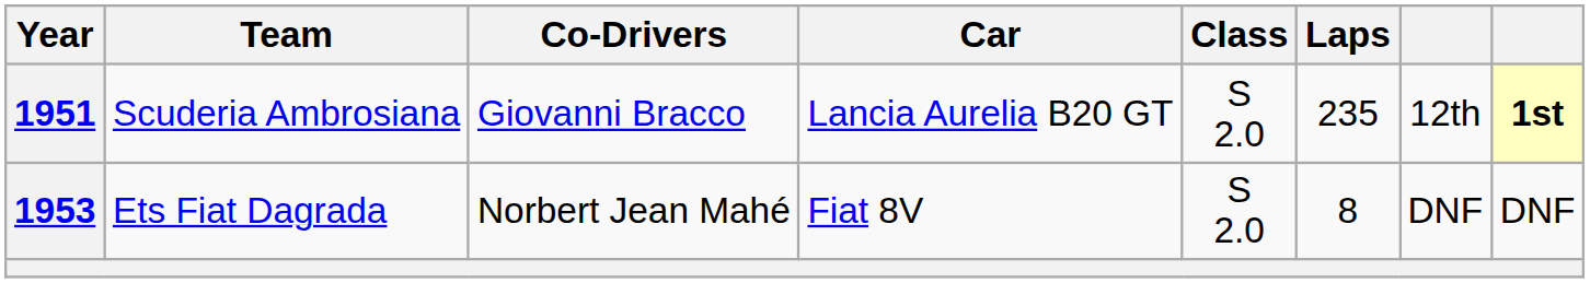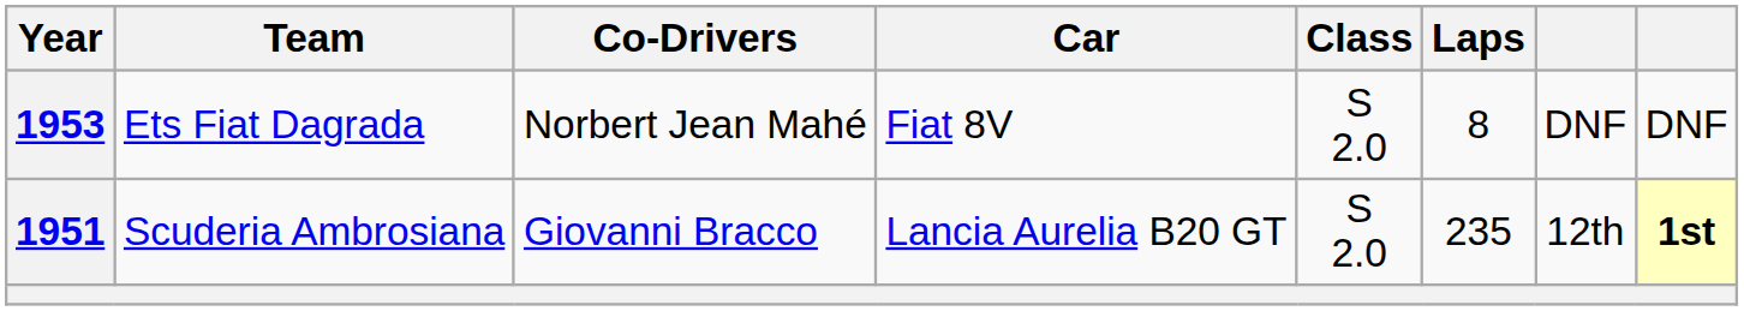 <table class="wikitable" style="text-align:center; font-size:90%">
 <tr>
 <th>Year</th>
 <th>Team</th>
 <th>Co-Drivers</th>
 <th>Car</th>
 <th>Class</th>
 <th>Laps</th>
 <th></th>
 <th></th>
 </tr>
 <tr>
+<th><a href='#'>1953</a></th>
+<td align="left"> <a href='#'>Ets Fiat Dagrada</a></td>
+<td align="left"> Norbert Jean Mahé</td>
+<td align="left"><a href='#'>Fiat</a> 8V</td>
+<td>S<br>2.0</td>
+<td>8</td>
+<td>DNF</td>
+<td>DNF</td>
+</tr>
+<tr>
 <th><a href='#'>1951</a></th>
 <td align="left"> <a href='#'>Scuderia Ambrosiana</a></td>
 <td align="left"> <a href='#'>Giovanni Bracco</a></td>
 <td align="left"><a href='#'>Lancia Aurelia</a> B20 GT</td>
 <td>S<br>2.0</td>
 <td>235</td>
 <td>12th</td>
 <td style="background:#FFFFBF;"><strong>1st</strong></td>
 </tr>
 <tr>
-<th><a href='#'>1953</a></th>
-<td align="left"> <a href='#'>Ets Fiat Dagrada</a></td>
-<td align="left"> Norbert Jean Mahé</td>
-<td align="left"><a href='#'>Fiat</a> 8V</td>
-<td>S<br>2.0</td>
-<td>8</td>
-<td>DNF</td>
-<td>DNF</td>
-</tr>
-<tr>
 <th colspan="8"></th>
 </tr>
 </table>
